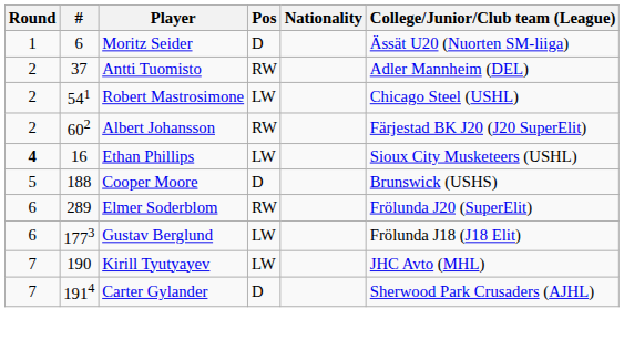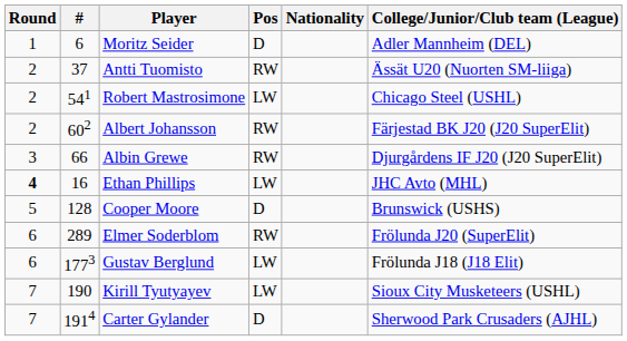 <table class="wikitable">
 <tr>
 <th>Round</th>
 <th>#</th>
 <th>Player</th>
 <th>Pos</th>
 <th>Nationality</th>
 <th>College/Junior/Club team (League)</th>
 </tr>
 <tr>
 <td style="text-align:center;">1</td>
 <td style="text-align:center;">6</td>
 <td><a href='#'>Moritz Seider</a></td>
 <td>D</td>
 <td></td>
-<td><a href='#'>Ässät U20</a> (<a href='#'>Nuorten SM-liiga</a>)</td>
+<td><a href='#'>Adler Mannheim</a> (<a href='#'>DEL</a>)</td>
 </tr>
 <tr>
 <td style="text-align:center;">2</td>
 <td style="text-align:center;">37</td>
 <td><a href='#'>Antti Tuomisto</a></td>
 <td>RW</td>
 <td></td>
-<td><a href='#'>Adler Mannheim</a> (<a href='#'>DEL</a>)</td>
+<td><a href='#'>Ässät U20</a> (<a href='#'>Nuorten SM-liiga</a>)</td>
 </tr>
 <tr>
 <td style="text-align:center;">2</td>
 <td style="text-align:center;">54<sup>1</sup></td>
 <td><a href='#'>Robert Mastrosimone</a></td>
 <td>LW</td>
 <td></td>
 <td><a href='#'>Chicago Steel</a> (<a href='#'>USHL</a>)</td>
 </tr>
 <tr>
 <td style="text-align:center;">2</td>
 <td style="text-align:center;">60<sup>2</sup></td>
 <td><a href='#'>Albert Johansson</a></td>
 <td>RW</td>
 <td></td>
 <td><a href='#'>Färjestad BK J20</a> (<a href='#'>J20 SuperElit</a>)</td>
 </tr>
 <tr>
+<td style="text-align:center;">3</td>
+<td style="text-align:center;">66</td>
+<td><a href='#'>Albin Grewe</a></td>
+<td>RW</td>
+<td></td>
+<td><a href='#'>Djurgårdens IF J20</a> (J20 SuperElit)</td>
+</tr>
+<tr>
 <td style="text-align:center;"><strong>4</strong></td>
 <td style="text-align:center;">16</td>
 <td><a href='#'>Ethan Phillips</a></td>
 <td>LW</td>
 <td></td>
-<td><a href='#'>Sioux City Musketeers</a> (USHL)</td>
+<td><a href='#'>JHC Avto</a> (<a href='#'>MHL</a>)</td>
 </tr>
 <tr>
 <td style="text-align:center;">5</td>
-<td style="text-align:center;">188</td>
+<td style="text-align:center;">128</td>
 <td><a href='#'>Cooper Moore</a></td>
 <td>D</td>
 <td></td>
 <td><a href='#'>Brunswick</a> (USHS)</td>
 </tr>
 <tr>
 <td style="text-align:center;">6</td>
 <td style="text-align:center;">289</td>
 <td><a href='#'>Elmer Soderblom</a></td>
 <td>RW</td>
 <td></td>
 <td><a href='#'>Frölunda J20</a> (<a href='#'>SuperElit</a>)</td>
 </tr>
 <tr>
 <td style="text-align:center;">6</td>
 <td style="text-align:center;">177<sup>3</sup></td>
 <td><a href='#'>Gustav Berglund</a></td>
 <td>LW</td>
 <td></td>
 <td>Frölunda J18 (<a href='#'>J18 Elit</a>)</td>
 </tr>
 <tr>
 <td style="text-align:center;">7</td>
 <td style="text-align:center;">190</td>
 <td><a href='#'>Kirill Tyutyayev</a></td>
 <td>LW</td>
 <td></td>
-<td><a href='#'>JHC Avto</a> (<a href='#'>MHL</a>)</td>
+<td><a href='#'>Sioux City Musketeers</a> (USHL)</td>
 </tr>
 <tr>
 <td style="text-align:center;">7</td>
 <td style="text-align:center;">191<sup>4</sup></td>
 <td><a href='#'>Carter Gylander</a></td>
 <td>D</td>
 <td></td>
 <td><a href='#'>Sherwood Park Crusaders</a> (<a href='#'>AJHL</a>)</td>
 </tr>
 </table>
